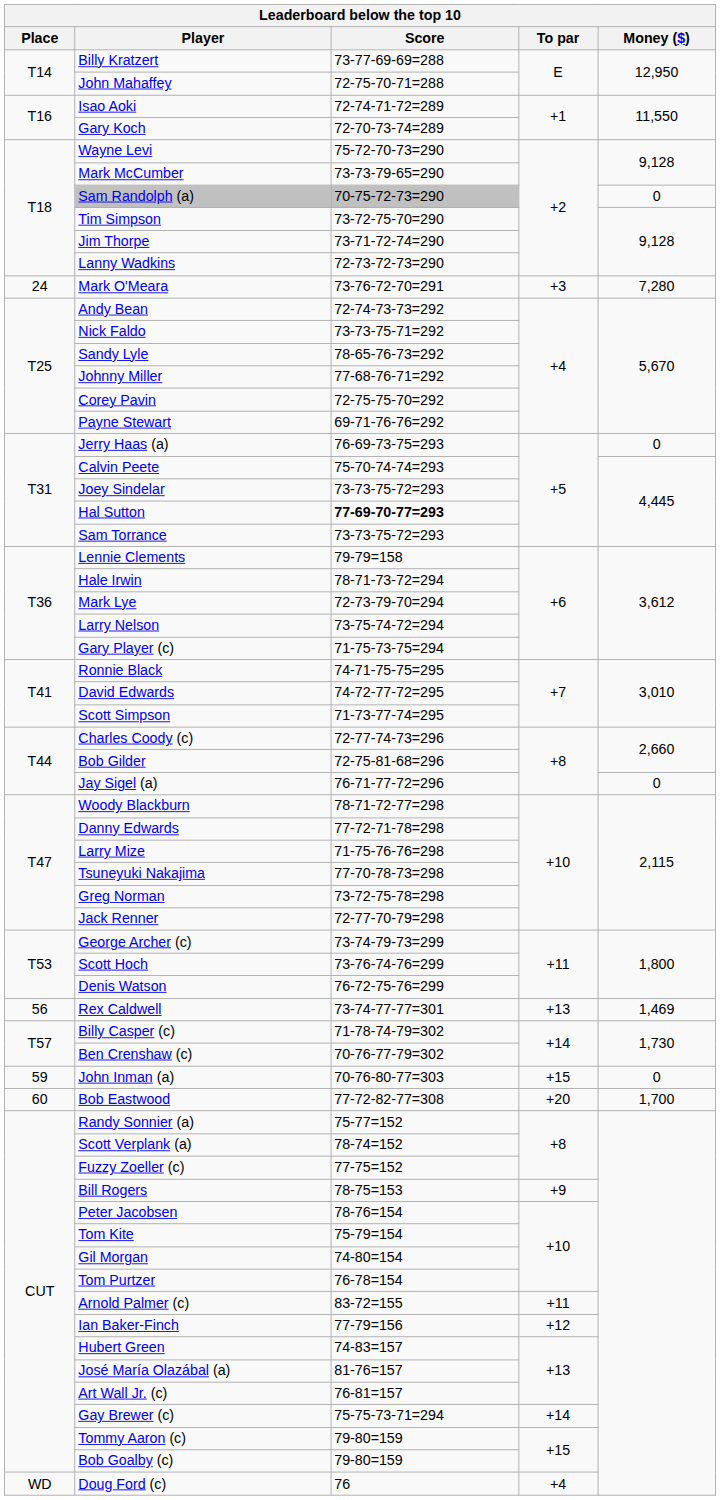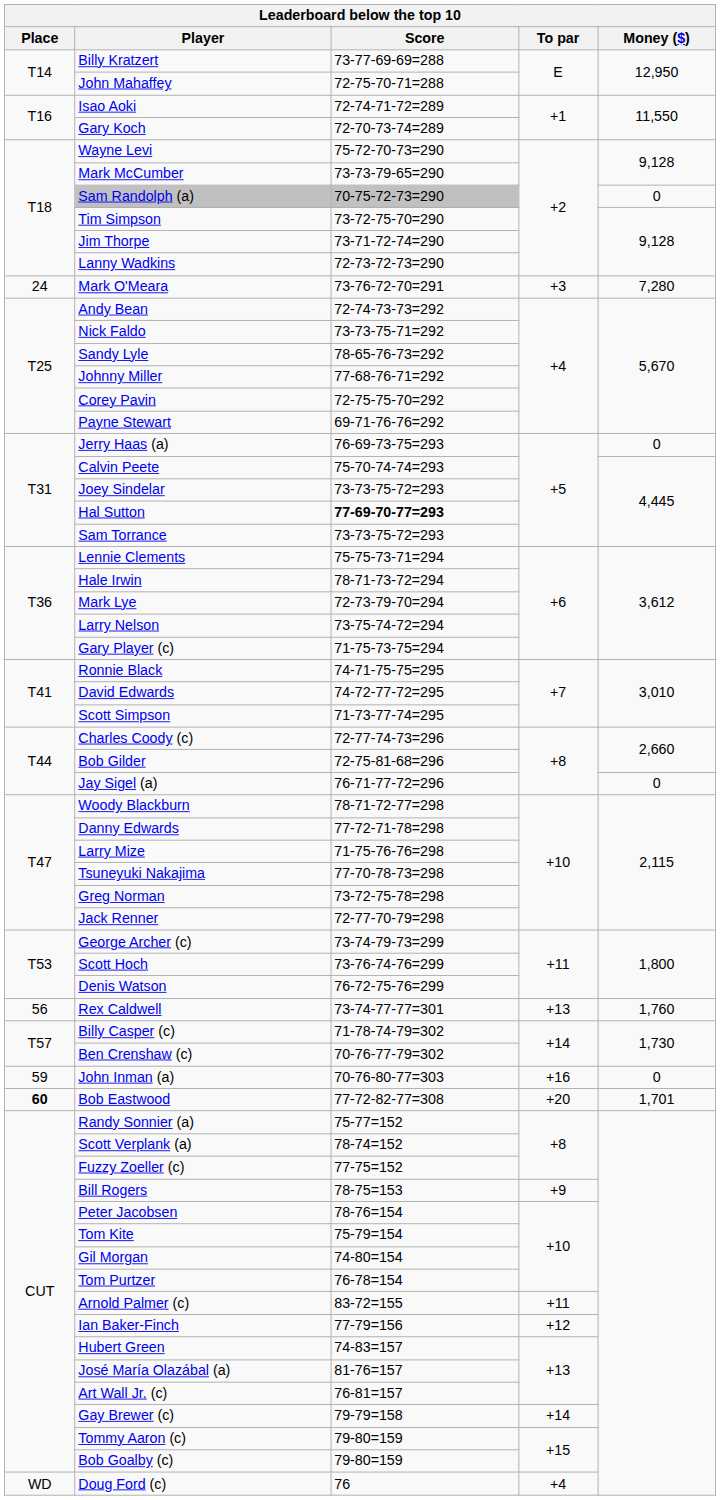 <table class="collapsible collapsed wikitable" style="width:50em;margin-top:-1px;">
 <tr>
 <th scope="col" colspan="6">Leaderboard below the top 10</th>
 </tr>
 <tr>
 <th>Place</th>
 <th>Player</th>
 <th>Score</th>
 <th>To par</th>
 <th>Money (<a href='#'>$</a>)</th>
 </tr>
 <tr>
 <td rowspan=2 align=center>T14</td>
 <td> <a href='#'>Billy Kratzert</a></td>
 <td>73-77-69-69=288</td>
 <td rowspan=2 align=center>E</td>
 <td rowspan=2 align=center>12,950</td>
 </tr>
 <tr>
 <td> <a href='#'>John Mahaffey</a></td>
 <td>72-75-70-71=288</td>
 </tr>
 <tr>
 <td rowspan=2 align=center>T16</td>
 <td> <a href='#'>Isao Aoki</a></td>
 <td>72-74-71-72=289</td>
 <td rowspan=2 align=center>+1</td>
 <td rowspan=2 align=center>11,550</td>
 </tr>
 <tr>
 <td> <a href='#'>Gary Koch</a></td>
 <td>72-70-73-74=289</td>
 </tr>
 <tr>
 <td rowspan=6 align=center>T18</td>
 <td> <a href='#'>Wayne Levi</a></td>
 <td>75-72-70-73=290</td>
 <td rowspan=6 align=center>+2</td>
 <td rowspan=2 align=center>9,128</td>
 </tr>
 <tr>
 <td> <a href='#'>Mark McCumber</a></td>
 <td>73-73-79-65=290</td>
 </tr>
 <tr>
 <td style="background:silver"> <a href='#'>Sam Randolph</a> (a)</td>
 <td style="background:silver">70-75-72-73=290</td>
 <td align=center>0</td>
 </tr>
 <tr>
 <td> <a href='#'>Tim Simpson</a></td>
 <td>73-72-75-70=290</td>
 <td rowspan=3 align=center>9,128</td>
 </tr>
 <tr>
 <td> <a href='#'>Jim Thorpe</a></td>
 <td>73-71-72-74=290</td>
 </tr>
 <tr>
 <td> <a href='#'>Lanny Wadkins</a></td>
 <td>72-73-72-73=290</td>
 </tr>
 <tr>
 <td align=center>24</td>
 <td> <a href='#'>Mark O'Meara</a></td>
 <td>73-76-72-70=291</td>
 <td align=center>+3</td>
 <td align=center>7,280</td>
 </tr>
 <tr>
 <td rowspan=6 align=center>T25</td>
 <td> <a href='#'>Andy Bean</a></td>
 <td>72-74-73-73=292</td>
 <td rowspan=6 align=center>+4</td>
 <td rowspan=6 align=center>5,670</td>
 </tr>
 <tr>
 <td> <a href='#'>Nick Faldo</a></td>
 <td>73-73-75-71=292</td>
 </tr>
 <tr>
 <td> <a href='#'>Sandy Lyle</a></td>
 <td>78-65-76-73=292</td>
 </tr>
 <tr>
 <td> <a href='#'>Johnny Miller</a></td>
 <td>77-68-76-71=292</td>
 </tr>
 <tr>
 <td> <a href='#'>Corey Pavin</a></td>
 <td>72-75-75-70=292</td>
 </tr>
 <tr>
 <td> <a href='#'>Payne Stewart</a></td>
 <td>69-71-76-76=292</td>
 </tr>
 <tr>
 <td rowspan=5 align=center>T31</td>
 <td> <a href='#'>Jerry Haas</a> (a)</td>
 <td>76-69-73-75=293</td>
 <td rowspan=5 align=center>+5</td>
 <td align=center>0</td>
 </tr>
 <tr>
 <td> <a href='#'>Calvin Peete</a></td>
 <td>75-70-74-74=293</td>
 <td rowspan=4 align=center>4,445</td>
 </tr>
 <tr>
 <td> <a href='#'>Joey Sindelar</a></td>
 <td>73-73-75-72=293</td>
 </tr>
 <tr>
 <td> <a href='#'>Hal Sutton</a></td>
 <td><strong>77-69-70-77=293</strong></td>
 </tr>
 <tr>
 <td> <a href='#'>Sam Torrance</a></td>
 <td>73-73-75-72=293</td>
 </tr>
 <tr>
 <td rowspan=5 align=center>T36</td>
 <td> <a href='#'>Lennie Clements</a></td>
-<td>79-79=158</td>
+<td>75-75-73-71=294</td>
 <td rowspan=5 align=center>+6</td>
 <td rowspan=5 align=center>3,612</td>
 </tr>
 <tr>
 <td> <a href='#'>Hale Irwin</a></td>
 <td>78-71-73-72=294</td>
 </tr>
 <tr>
 <td> <a href='#'>Mark Lye</a></td>
 <td>72-73-79-70=294</td>
 </tr>
 <tr>
 <td> <a href='#'>Larry Nelson</a></td>
 <td>73-75-74-72=294</td>
 </tr>
 <tr>
 <td> <a href='#'>Gary Player</a> (c)</td>
 <td>71-75-73-75=294</td>
 </tr>
 <tr>
 <td rowspan=3 align=center>T41</td>
 <td> <a href='#'>Ronnie Black</a></td>
 <td>74-71-75-75=295</td>
 <td rowspan=3 align=center>+7</td>
 <td rowspan=3 align=center>3,010</td>
 </tr>
 <tr>
 <td> <a href='#'>David Edwards</a></td>
 <td>74-72-77-72=295</td>
 </tr>
 <tr>
 <td> <a href='#'>Scott Simpson</a></td>
 <td>71-73-77-74=295</td>
 </tr>
 <tr>
 <td rowspan=3 align=center>T44</td>
 <td> <a href='#'>Charles Coody</a> (c)</td>
 <td>72-77-74-73=296</td>
 <td rowspan=3 align=center>+8</td>
 <td rowspan=2 align=center>2,660</td>
 </tr>
 <tr>
 <td> <a href='#'>Bob Gilder</a></td>
 <td>72-75-81-68=296</td>
 </tr>
 <tr>
 <td> <a href='#'>Jay Sigel</a> (a)</td>
 <td>76-71-77-72=296</td>
 <td align=center>0</td>
 </tr>
 <tr>
 <td rowspan=6 align=center>T47</td>
 <td> <a href='#'>Woody Blackburn</a></td>
 <td>78-71-72-77=298</td>
 <td rowspan=6 align=center>+10</td>
 <td rowspan=6 align=center>2,115</td>
 </tr>
 <tr>
 <td> <a href='#'>Danny Edwards</a></td>
 <td>77-72-71-78=298</td>
 </tr>
 <tr>
 <td> <a href='#'>Larry Mize</a></td>
 <td>71-75-76-76=298</td>
 </tr>
 <tr>
 <td> <a href='#'>Tsuneyuki Nakajima</a></td>
 <td>77-70-78-73=298</td>
 </tr>
 <tr>
 <td> <a href='#'>Greg Norman</a></td>
 <td>73-72-75-78=298</td>
 </tr>
 <tr>
 <td> <a href='#'>Jack Renner</a></td>
 <td>72-77-70-79=298</td>
 </tr>
 <tr>
 <td rowspan=3 align=center>T53</td>
 <td> <a href='#'>George Archer</a> (c)</td>
 <td>73-74-79-73=299</td>
 <td rowspan=3 align=center>+11</td>
 <td rowspan=3 align=center>1,800</td>
 </tr>
 <tr>
 <td> <a href='#'>Scott Hoch</a></td>
 <td>73-76-74-76=299</td>
 </tr>
 <tr>
 <td> <a href='#'>Denis Watson</a></td>
 <td>76-72-75-76=299</td>
 </tr>
 <tr>
 <td align=center>56</td>
 <td> <a href='#'>Rex Caldwell</a></td>
 <td>73-74-77-77=301</td>
 <td align=center>+13</td>
-<td align=center>1,469</td>
+<td align=center>1,760</td>
 </tr>
 <tr>
 <td rowspan=2 align=center>T57</td>
 <td> <a href='#'>Billy Casper</a> (c)</td>
 <td>71-78-74-79=302</td>
 <td rowspan=2 align=center>+14</td>
 <td rowspan=2 align=center>1,730</td>
 </tr>
 <tr>
 <td> <a href='#'>Ben Crenshaw</a> (c)</td>
 <td>70-76-77-79=302</td>
 </tr>
 <tr>
 <td align=center>59</td>
 <td> <a href='#'>John Inman</a> (a)</td>
 <td>70-76-80-77=303</td>
-<td align=center>+15</td>
+<td align=center>+16</td>
 <td align=center>0</td>
 </tr>
 <tr>
-<td align=center>60</td>
+<td align=center><strong>60</strong></td>
 <td> <a href='#'>Bob Eastwood</a></td>
 <td>77-72-82-77=308</td>
 <td align=center>+20</td>
-<td align=center>1,700</td>
+<td align=center>1,701</td>
 </tr>
 <tr>
 <td rowspan=16 align=center>CUT</td>
 <td> <a href='#'>Randy Sonnier</a> (a)</td>
 <td>75-77=152</td>
 <td rowspan=3 align=center>+8</td>
 <td rowspan=17 align=center></td>
 </tr>
 <tr>
 <td> <a href='#'>Scott Verplank</a> (a)</td>
 <td>78-74=152</td>
 </tr>
 <tr>
 <td> <a href='#'>Fuzzy Zoeller</a> (c)</td>
 <td>77-75=152</td>
 </tr>
 <tr>
 <td> <a href='#'>Bill Rogers</a></td>
 <td>78-75=153</td>
 <td align=center>+9</td>
 </tr>
 <tr>
 <td> <a href='#'>Peter Jacobsen</a></td>
 <td>78-76=154</td>
 <td rowspan=4 align=center>+10</td>
 </tr>
 <tr>
 <td> <a href='#'>Tom Kite</a></td>
 <td>75-79=154</td>
 </tr>
 <tr>
 <td> <a href='#'>Gil Morgan</a></td>
 <td>74-80=154</td>
 </tr>
 <tr>
 <td> <a href='#'>Tom Purtzer</a></td>
 <td>76-78=154</td>
 </tr>
 <tr>
 <td> <a href='#'>Arnold Palmer</a> (c)</td>
 <td>83-72=155</td>
 <td align=center>+11</td>
 </tr>
 <tr>
 <td> <a href='#'>Ian Baker-Finch</a></td>
 <td>77-79=156</td>
 <td align=center>+12</td>
 </tr>
 <tr>
 <td> <a href='#'>Hubert Green</a></td>
 <td>74-83=157</td>
 <td rowspan=3 align=center>+13</td>
 </tr>
 <tr>
 <td> <a href='#'>José María Olazábal</a> (a)</td>
 <td>81-76=157</td>
 </tr>
 <tr>
 <td> <a href='#'>Art Wall Jr.</a> (c)</td>
 <td>76-81=157</td>
 </tr>
 <tr>
 <td> <a href='#'>Gay Brewer</a> (c)</td>
-<td>75-75-73-71=294</td>
+<td>79-79=158</td>
 <td align=center>+14</td>
 </tr>
 <tr>
 <td> <a href='#'>Tommy Aaron</a> (c)</td>
 <td>79-80=159</td>
 <td rowspan=2 align=center>+15</td>
 </tr>
 <tr>
 <td> <a href='#'>Bob Goalby</a> (c)</td>
 <td>79-80=159</td>
 </tr>
 <tr>
 <td align=center>WD</td>
 <td> <a href='#'>Doug Ford</a> (c)</td>
 <td>76</td>
 <td align=center>+4</td>
 </tr>
 </table>
